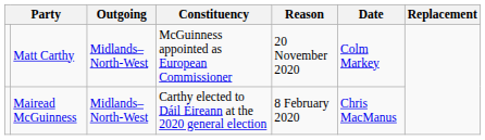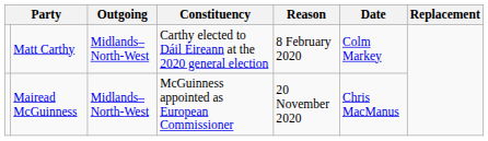 <table class="wikitable">
 <tr>
 <th colspan=2>Party</th>
 <th>Outgoing</th>
 <th>Constituency</th>
 <th>Reason</th>
 <th>Date</th>
 <th>Replacement</th>
 </tr>
 <tr>
 <td></td>
 <td><a href='#'>Matt Carthy</a></td>
 <td><a href='#'>Midlands–North-West</a></td>
-<td>McGuinness appointed as <a href='#'>European Commissioner</a></td>
-<td>20 November 2020</td>
+<td>Carthy elected to <a href='#'>Dáil Éireann</a> at the <a href='#'>2020 general election</a></td>
+<td>8 February 2020</td>
 <td><a href='#'>Colm Markey</a></td>
 </tr>
 <tr>
 <td></td>
 <td><a href='#'>Mairead McGuinness</a></td>
 <td><a href='#'>Midlands–North-West</a></td>
-<td>Carthy elected to <a href='#'>Dáil Éireann</a> at the <a href='#'>2020 general election</a></td>
-<td>8 February 2020</td>
+<td>McGuinness appointed as <a href='#'>European Commissioner</a></td>
+<td>20 November 2020</td>
 <td><a href='#'>Chris MacManus</a></td>
 </tr>
 </table>
